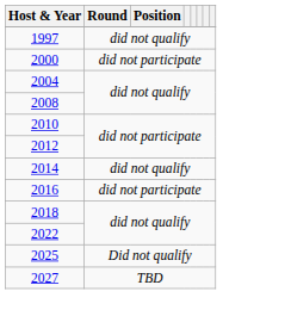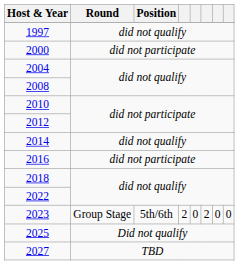 <table class="wikitable" style="text-align: center;">
 <tr>
 <th scope="col">Host & Year</th>
 <th scope="col">Round</th>
 <th scope="col">Position</th>
 <th scope="col"></th>
 <th scope="col"></th>
 <th scope="col"></th>
 <th scope="col"></th>
 <th scope="col"></th>
 </tr>
 <tr>
 </tr>
 <tr>
 <td> <a href='#'>1997</a></td>
 <td colspan="7"><em>did not qualify</em></td>
 </tr>
 <tr>
 <td> <a href='#'>2000</a></td>
 <td colspan="7"><em>did not participate</em></td>
 </tr>
 <tr>
 <td> <a href='#'>2004</a></td>
 <td colspan="7" rowspan="2"><em>did not qualify</em></td>
 </tr>
 <tr>
 <td> <a href='#'>2008</a></td>
 </tr>
 <tr>
 <td> <a href='#'>2010</a></td>
 <td colspan="7" rowspan="2"><em>did not participate</em></td>
 </tr>
 <tr>
 <td> <a href='#'>2012</a></td>
 </tr>
 <tr>
 <td> <a href='#'>2014</a></td>
 <td colspan="7"><em>did not qualify</em></td>
 </tr>
 <tr>
 <td> <a href='#'>2016</a></td>
 <td colspan="7"><em>did not participate</em></td>
 </tr>
 <tr>
 <td> <a href='#'>2018</a></td>
 <td colspan="7" rowspan="2"><em>did not qualify</em></td>
 </tr>
 <tr>
 <td> <a href='#'>2022</a></td>
 </tr>
 <tr>
+<td> <a href='#'>2023</a></td>
+<td>Group Stage</td>
+<td>5th/6th</td>
+<td>2</td>
+<td>0</td>
+<td>2</td>
+<td>0</td>
+<td>0</td>
+</tr>
+<tr>
 <td> <a href='#'>2025</a></td>
 <td colspan="7"><em>Did not qualify</em></td>
 </tr>
 <tr>
 <td> <a href='#'>2027</a></td>
 <td colspan="7"><em>TBD</em></td>
 </tr>
 </table>
